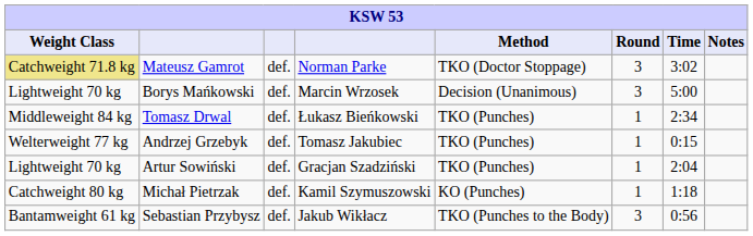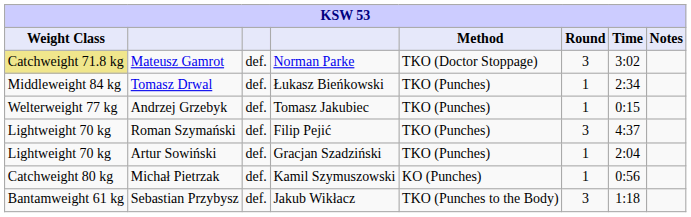 <table class="wikitable" style="font-size: 80%;">
 <tr>
 <th colspan="8" style="background-color: #ccf; color: #000080; text-align: center;"><strong>KSW 53</strong></th>
 </tr>
 <tr>
 <th colspan="1" style="background-color: #E6E8FA; color: #000000; text-align: center;">Weight Class</th>
 <th colspan="1" style="background-color: #E6E8FA; color: #000000; text-align: center;"></th>
 <th colspan="1" style="background-color: #E6E8FA; color: #000000; text-align: center;"></th>
 <th colspan="1" style="background-color: #E6E8FA; color: #000000; text-align: center;"></th>
 <th colspan="1" style="background-color: #E6E8FA; color: #000000; text-align: center;">Method</th>
 <th colspan="1" style="background-color: #E6E8FA; color: #000000; text-align: center;">Round</th>
 <th colspan="1" style="background-color: #E6E8FA; color: #000000; text-align: center;">Time</th>
 <th colspan="1" style="background-color: #E6E8FA; color: #000000; text-align: center;">Notes</th>
 </tr>
 <tr>
 <td style="background: khaki;">Catchweight 71.8 kg</td>
 <td> <a href='#'>Mateusz Gamrot</a></td>
 <td align=center>def.</td>
 <td> <a href='#'>Norman Parke</a></td>
 <td>TKO (Doctor Stoppage)</td>
 <td align=center>3</td>
 <td align=center>3:02</td>
 <td></td>
 </tr>
 <tr>
-<td>Lightweight 70 kg</td>
-<td> Borys Mańkowski</td>
-<td align=center>def.</td>
-<td> Marcin Wrzosek</td>
-<td>Decision (Unanimous)</td>
-<td align=center>3</td>
-<td align=center>5:00</td>
-<td></td>
-</tr>
-<tr>
 <td>Middleweight 84 kg</td>
 <td> <a href='#'>Tomasz Drwal</a></td>
 <td align=center>def.</td>
 <td> Łukasz Bieńkowski</td>
 <td>TKO (Punches)</td>
 <td align=center>1</td>
 <td align=center>2:34</td>
 <td></td>
 </tr>
 <tr>
 <td>Welterweight 77 kg</td>
 <td> Andrzej Grzebyk</td>
 <td align=center>def.</td>
 <td> Tomasz Jakubiec</td>
 <td>TKO (Punches)</td>
 <td align=center>1</td>
 <td align=center>0:15</td>
 <td></td>
 </tr>
 <tr>
 <td>Lightweight 70 kg</td>
+<td> Roman Szymański</td>
+<td align=center>def.</td>
+<td> Filip Pejić</td>
+<td>TKO (Punches)</td>
+<td align=center>3</td>
+<td align=center>4:37</td>
+<td></td>
+</tr>
+<tr>
+<td>Lightweight 70 kg</td>
 <td> Artur Sowiński</td>
 <td align=center>def.</td>
 <td> Gracjan Szadziński</td>
 <td>TKO (Punches)</td>
 <td align=center>1</td>
 <td align=center>2:04</td>
 <td></td>
 </tr>
 <tr>
 <td>Catchweight 80 kg</td>
 <td> Michał Pietrzak</td>
 <td align=center>def.</td>
 <td> Kamil Szymuszowski</td>
 <td>KO (Punches)</td>
 <td align=center>1</td>
-<td align=center>1:18</td>
+<td align=center>0:56</td>
 <td></td>
 </tr>
 <tr>
 <td>Bantamweight 61 kg</td>
 <td> Sebastian Przybysz</td>
 <td align=center>def.</td>
 <td> Jakub Wikłacz</td>
 <td>TKO (Punches to the Body)</td>
 <td align=center>3</td>
-<td align=center>0:56</td>
+<td align=center>1:18</td>
 <td></td>
 </tr>
 </table>
